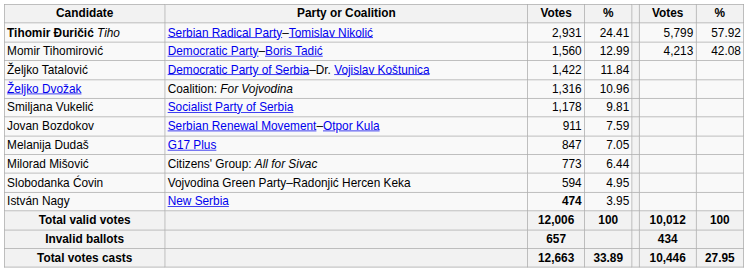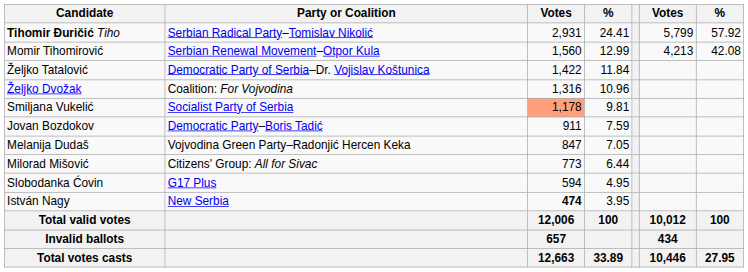 <table style="width:1000px;" class="wikitable">
 <tr>
 <th>Candidate</th>
 <th>Party or Coalition</th>
 <th>Votes</th>
 <th>%</th>
 <th></th>
 <th>Votes</th>
 <th>%</th>
 </tr>
 <tr>
 <td align="left"><strong>Tihomir Đuričić</strong> <em>Tiho</em></td>
 <td align="left"><a href='#'>Serbian Radical Party</a>–<a href='#'>Tomislav Nikolić</a></td>
 <td align="right">2,931</td>
 <td align="right">24.41</td>
 <th align="left"></th>
 <td align="right">5,799</td>
 <td align="right">57.92</td>
 </tr>
 <tr>
 <td align="left">Momir Tihomirović</td>
-<td align="left"><a href='#'>Democratic Party</a>–<a href='#'>Boris Tadić</a></td>
+<td align="left"><a href='#'>Serbian Renewal Movement</a>–<a href='#'>Otpor Kula</a></td>
 <td align="right">1,560</td>
 <td align="right">12.99</td>
 <th align="left"></th>
 <td align="right">4,213</td>
 <td align="right">42.08</td>
 </tr>
 <tr>
 <td align="left">Željko Tatalović</td>
 <td align="left"><a href='#'>Democratic Party of Serbia</a>–Dr. <a href='#'>Vojislav Koštunica</a></td>
 <td align="right">1,422</td>
 <td align="right">11.84</td>
 <th align="left"></th>
 <td align="right"></td>
 <td align="right"></td>
 </tr>
 <tr>
 <td align="left"><a href='#'>Željko Dvožak</a></td>
 <td align="left">Coalition: <em>For Vojvodina</em></td>
 <td align="right">1,316</td>
 <td align="right">10.96</td>
 <th align="left"></th>
 <td align="right"></td>
 <td align="right"></td>
 </tr>
 <tr>
 <td align="left">Smiljana Vukelić</td>
 <td align="left"><a href='#'>Socialist Party of Serbia</a></td>
-<td align="right">1,178</td>
+<td align="right" style="background: lightsalmon;">1,178</td>
 <td align="right">9.81</td>
 <th align="left"></th>
 <td align="right"></td>
 <td align="right"></td>
 </tr>
 <tr>
 <td align="left">Jovan Bozdokov</td>
-<td align="left"><a href='#'>Serbian Renewal Movement</a>–<a href='#'>Otpor Kula</a></td>
+<td align="left"><a href='#'>Democratic Party</a>–<a href='#'>Boris Tadić</a></td>
 <td align="right">911</td>
 <td align="right">7.59</td>
 <th align="left"></th>
 <td align="right"></td>
 <td align="right"></td>
 </tr>
 <tr>
 <td align="left">Melanija Dudaš</td>
-<td align="left"><a href='#'>G17 Plus</a></td>
+<td align="left">Vojvodina Green Party–Radonjić Hercen Keka</td>
 <td align="right">847</td>
 <td align="right">7.05</td>
 <th align="left"></th>
 <td align="right"></td>
 <td align="right"></td>
 </tr>
 <tr>
 <td align="left">Milorad Mišović</td>
 <td align="left">Citizens' Group: <em>All for Sivac</em></td>
 <td align="right">773</td>
 <td align="right">6.44</td>
 <th align="left"></th>
 <td align="right"></td>
 <td align="right"></td>
 </tr>
 <tr>
 <td align="left">Slobodanka Ćovin</td>
-<td align="left">Vojvodina Green Party–Radonjić Hercen Keka</td>
+<td align="left"><a href='#'>G17 Plus</a></td>
 <td align="right">594</td>
 <td align="right">4.95</td>
 <th align="left"></th>
 <td align="right"></td>
 <td align="right"></td>
 </tr>
 <tr>
 <td align="left">István Nagy</td>
 <td align="left"><a href='#'>New Serbia</a></td>
 <td align="right"><strong>474</strong></td>
 <td align="right">3.95</td>
 <th align="left"></th>
 <td align="right"></td>
 <td align="right"></td>
 </tr>
 <tr>
 <th align="left">Total valid votes</th>
 <th align="left"></th>
 <th align="right">12,006</th>
 <th align="right">100</th>
 <th align="left"></th>
 <th align="right">10,012</th>
 <th align="right">100</th>
 </tr>
 <tr>
 <th align="left">Invalid ballots</th>
 <th align="left"></th>
 <th align="right">657</th>
 <th align="right"></th>
 <th align="left"></th>
 <th align="right">434</th>
 <th align="right"></th>
 </tr>
 <tr>
 <th align="left">Total votes casts</th>
 <th align="left"></th>
 <th align="right">12,663</th>
 <th align="right">33.89</th>
 <th align="left"></th>
 <th align="right">10,446</th>
 <th align="right">27.95</th>
 </tr>
 </table>
